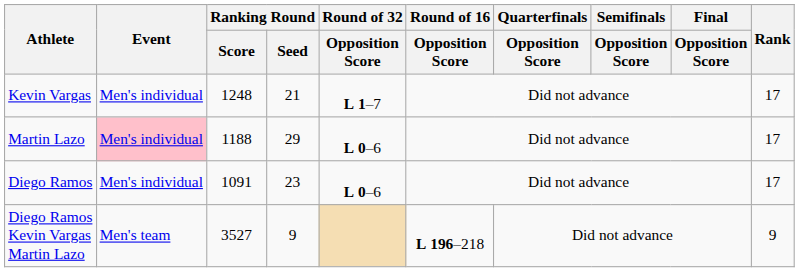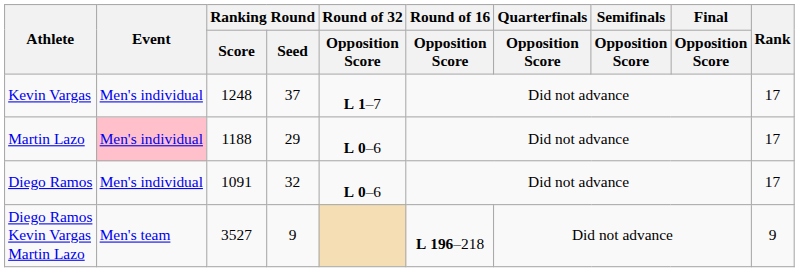 <table class="wikitable" style="font-size:90%">
 <tr>
 <th rowspan="2">Athlete</th>
 <th rowspan="2">Event</th>
 <th colspan="2">Ranking Round</th>
 <th>Round of 32</th>
 <th>Round of 16</th>
 <th>Quarterfinals</th>
 <th>Semifinals</th>
 <th>Final</th>
 <th rowspan="2">Rank</th>
 </tr>
 <tr>
 <th>Score</th>
 <th>Seed</th>
 <th>Opposition<br>Score</th>
 <th>Opposition<br>Score</th>
 <th>Opposition<br>Score</th>
 <th>Opposition<br>Score</th>
 <th>Opposition<br>Score</th>
 </tr>
 <tr>
 <td><a href='#'>Kevin Vargas</a></td>
 <td><a href='#'>Men's individual</a></td>
 <td align=center>1248</td>
-<td align=center>21</td>
+<td align=center>37</td>
 <td align=center><br> <strong>L</strong> <strong>1</strong>–7</td>
 <td align=center colspan=4>Did not advance</td>
 <td align=center>17</td>
 </tr>
 <tr>
 <td><a href='#'>Martin Lazo</a></td>
 <td style="background: pink;"><a href='#'>Men's individual</a></td>
 <td align=center>1188</td>
 <td align=center>29</td>
 <td align=center><br> <strong>L</strong> <strong>0</strong>–6</td>
 <td align=center colspan=4>Did not advance</td>
 <td align=center>17</td>
 </tr>
 <tr>
 <td><a href='#'>Diego Ramos</a></td>
 <td><a href='#'>Men's individual</a></td>
 <td align=center>1091</td>
-<td align=center>23</td>
+<td align=center>32</td>
 <td align=center><br> <strong>L</strong> <strong>0</strong>–6</td>
 <td align=center colspan=4>Did not advance</td>
 <td align=center>17</td>
 </tr>
 <tr>
 <td><a href='#'>Diego Ramos</a><br><a href='#'>Kevin Vargas</a><br><a href='#'>Martin Lazo</a></td>
 <td><a href='#'>Men's team</a></td>
 <td align=center>3527</td>
 <td align=center>9</td>
 <td align=center bgcolor=wheat></td>
 <td align=center><br> <strong>L</strong> <strong>196</strong>–218</td>
 <td align=center colspan=3>Did not advance</td>
 <td align=center>9</td>
 </tr>
 </table>
